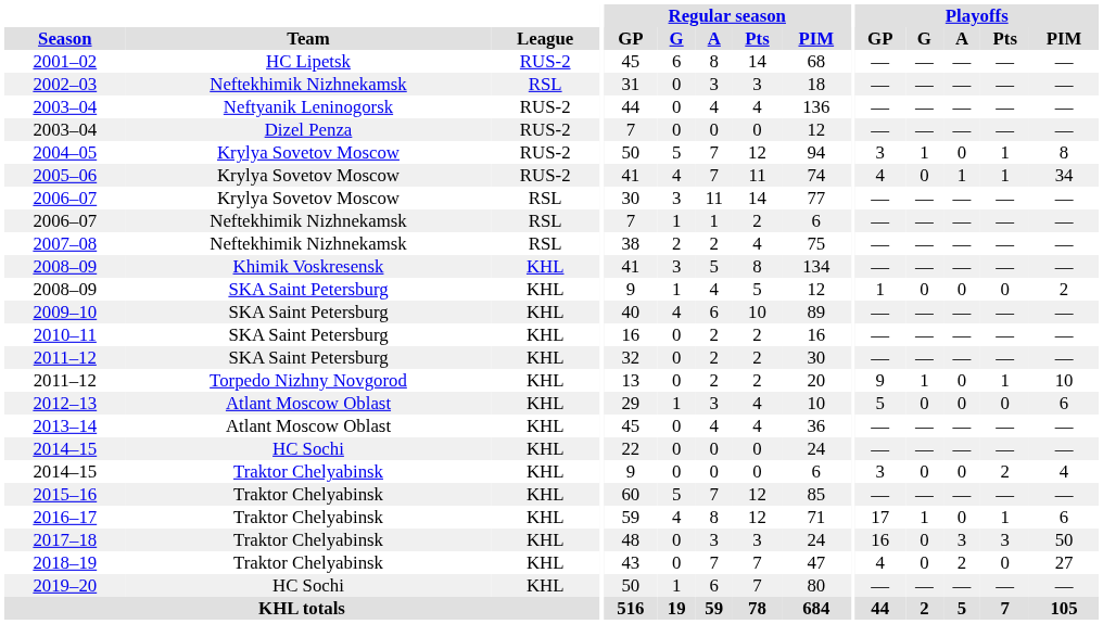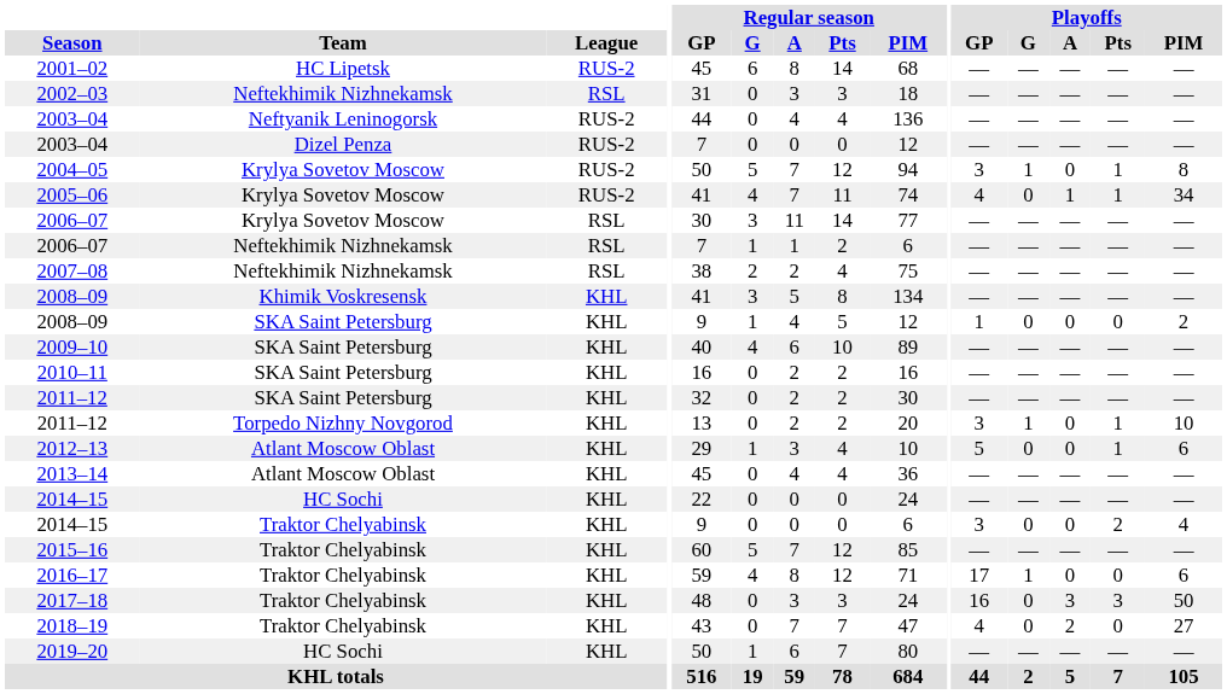 <table border="0" cellpadding="1" cellspacing="0" style="text-align:center; width:60em">
 <tr bgcolor="#e0e0e0">
 <th colspan="3" bgcolor="#ffffff"></th>
 <th rowspan="99" bgcolor="#ffffff"></th>
 <th colspan="5"><a href='#'>Regular season</a></th>
 <th rowspan="99" bgcolor="#ffffff"></th>
 <th colspan="5"><a href='#'>Playoffs</a></th>
 </tr>
 <tr bgcolor="#e0e0e0">
 <th><a href='#'>Season</a></th>
 <th>Team</th>
 <th>League</th>
 <th>GP</th>
 <th><a href='#'>G</a></th>
 <th><a href='#'>A</a></th>
 <th><a href='#'>Pts</a></th>
 <th><a href='#'>PIM</a></th>
 <th>GP</th>
 <th>G</th>
 <th>A</th>
 <th>Pts</th>
 <th>PIM</th>
 </tr>
 <tr>
 <td><a href='#'>2001–02</a></td>
 <td><a href='#'>HC Lipetsk</a></td>
 <td><a href='#'>RUS-2</a></td>
 <td>45</td>
 <td>6</td>
 <td>8</td>
 <td>14</td>
 <td>68</td>
 <td>—</td>
 <td>—</td>
 <td>—</td>
 <td>—</td>
 <td>—</td>
 </tr>
 <tr style="background-color:#f0f0f0">
 <td><a href='#'>2002–03</a></td>
 <td><a href='#'>Neftekhimik Nizhnekamsk</a></td>
 <td><a href='#'>RSL</a></td>
 <td>31</td>
 <td>0</td>
 <td>3</td>
 <td>3</td>
 <td>18</td>
 <td>—</td>
 <td>—</td>
 <td>—</td>
 <td>—</td>
 <td>—</td>
 </tr>
 <tr>
 <td><a href='#'>2003–04</a></td>
 <td><a href='#'>Neftyanik Leninogorsk</a></td>
 <td>RUS-2</td>
 <td>44</td>
 <td>0</td>
 <td>4</td>
 <td>4</td>
 <td>136</td>
 <td>—</td>
 <td>—</td>
 <td>—</td>
 <td>—</td>
 <td>—</td>
 </tr>
 <tr style="background-color:#f0f0f0">
 <td>2003–04</td>
 <td><a href='#'>Dizel Penza</a></td>
 <td>RUS-2</td>
 <td>7</td>
 <td>0</td>
 <td>0</td>
 <td>0</td>
 <td>12</td>
 <td>—</td>
 <td>—</td>
 <td>—</td>
 <td>—</td>
 <td>—</td>
 </tr>
 <tr>
 <td><a href='#'>2004–05</a></td>
 <td><a href='#'>Krylya Sovetov Moscow</a></td>
 <td>RUS-2</td>
 <td>50</td>
 <td>5</td>
 <td>7</td>
 <td>12</td>
 <td>94</td>
 <td>3</td>
 <td>1</td>
 <td>0</td>
 <td>1</td>
 <td>8</td>
 </tr>
 <tr style="background-color:#f0f0f0">
 <td><a href='#'>2005–06</a></td>
 <td>Krylya Sovetov Moscow</td>
 <td>RUS-2</td>
 <td>41</td>
 <td>4</td>
 <td>7</td>
 <td>11</td>
 <td>74</td>
 <td>4</td>
 <td>0</td>
 <td>1</td>
 <td>1</td>
 <td>34</td>
 </tr>
 <tr>
 <td><a href='#'>2006–07</a></td>
 <td>Krylya Sovetov Moscow</td>
 <td>RSL</td>
 <td>30</td>
 <td>3</td>
 <td>11</td>
 <td>14</td>
 <td>77</td>
 <td>—</td>
 <td>—</td>
 <td>—</td>
 <td>—</td>
 <td>—</td>
 </tr>
 <tr style="background-color:#f0f0f0">
 <td>2006–07</td>
 <td>Neftekhimik Nizhnekamsk</td>
 <td>RSL</td>
 <td>7</td>
 <td>1</td>
 <td>1</td>
 <td>2</td>
 <td>6</td>
 <td>—</td>
 <td>—</td>
 <td>—</td>
 <td>—</td>
 <td>—</td>
 </tr>
 <tr>
 <td><a href='#'>2007–08</a></td>
 <td>Neftekhimik Nizhnekamsk</td>
 <td>RSL</td>
 <td>38</td>
 <td>2</td>
 <td>2</td>
 <td>4</td>
 <td>75</td>
 <td>—</td>
 <td>—</td>
 <td>—</td>
 <td>—</td>
 <td>—</td>
 </tr>
 <tr style="background-color:#f0f0f0">
 <td><a href='#'>2008–09</a></td>
 <td><a href='#'>Khimik Voskresensk</a></td>
 <td><a href='#'>KHL</a></td>
 <td>41</td>
 <td>3</td>
 <td>5</td>
 <td>8</td>
 <td>134</td>
 <td>—</td>
 <td>—</td>
 <td>—</td>
 <td>—</td>
 <td>—</td>
 </tr>
 <tr>
 <td>2008–09</td>
 <td><a href='#'>SKA Saint Petersburg</a></td>
 <td>KHL</td>
 <td>9</td>
 <td>1</td>
 <td>4</td>
 <td>5</td>
 <td>12</td>
 <td>1</td>
 <td>0</td>
 <td>0</td>
 <td>0</td>
 <td>2</td>
 </tr>
 <tr style="background-color:#f0f0f0">
 <td><a href='#'>2009–10</a></td>
 <td>SKA Saint Petersburg</td>
 <td>KHL</td>
 <td>40</td>
 <td>4</td>
 <td>6</td>
 <td>10</td>
 <td>89</td>
 <td>—</td>
 <td>—</td>
 <td>—</td>
 <td>—</td>
 <td>—</td>
 </tr>
 <tr>
 <td><a href='#'>2010–11</a></td>
 <td>SKA Saint Petersburg</td>
 <td>KHL</td>
 <td>16</td>
 <td>0</td>
 <td>2</td>
 <td>2</td>
 <td>16</td>
 <td>—</td>
 <td>—</td>
 <td>—</td>
 <td>—</td>
 <td>—</td>
 </tr>
 <tr style="background-color:#f0f0f0">
 <td><a href='#'>2011–12</a></td>
 <td>SKA Saint Petersburg</td>
 <td>KHL</td>
 <td>32</td>
 <td>0</td>
 <td>2</td>
 <td>2</td>
 <td>30</td>
 <td>—</td>
 <td>—</td>
 <td>—</td>
 <td>—</td>
 <td>—</td>
 </tr>
 <tr>
 <td>2011–12</td>
 <td><a href='#'>Torpedo Nizhny Novgorod</a></td>
 <td>KHL</td>
 <td>13</td>
 <td>0</td>
 <td>2</td>
 <td>2</td>
 <td>20</td>
-<td>9</td>
+<td>3</td>
 <td>1</td>
 <td>0</td>
 <td>1</td>
 <td>10</td>
 </tr>
 <tr style="background-color:#f0f0f0">
 <td><a href='#'>2012–13</a></td>
 <td><a href='#'>Atlant Moscow Oblast</a></td>
 <td>KHL</td>
 <td>29</td>
 <td>1</td>
 <td>3</td>
 <td>4</td>
 <td>10</td>
 <td>5</td>
 <td>0</td>
 <td>0</td>
-<td>0</td>
+<td>1</td>
 <td>6</td>
 </tr>
 <tr>
 <td><a href='#'>2013–14</a></td>
 <td>Atlant Moscow Oblast</td>
 <td>KHL</td>
 <td>45</td>
 <td>0</td>
 <td>4</td>
 <td>4</td>
 <td>36</td>
 <td>—</td>
 <td>—</td>
 <td>—</td>
 <td>—</td>
 <td>—</td>
 </tr>
 <tr style="background-color:#f0f0f0">
 <td><a href='#'>2014–15</a></td>
 <td><a href='#'>HC Sochi</a></td>
 <td>KHL</td>
 <td>22</td>
 <td>0</td>
 <td>0</td>
 <td>0</td>
 <td>24</td>
 <td>—</td>
 <td>—</td>
 <td>—</td>
 <td>—</td>
 <td>—</td>
 </tr>
 <tr>
 <td>2014–15</td>
 <td><a href='#'>Traktor Chelyabinsk</a></td>
 <td>KHL</td>
 <td>9</td>
 <td>0</td>
 <td>0</td>
 <td>0</td>
 <td>6</td>
 <td>3</td>
 <td>0</td>
 <td>0</td>
 <td>2</td>
 <td>4</td>
 </tr>
 <tr style="background-color:#f0f0f0">
 <td><a href='#'>2015–16</a></td>
 <td>Traktor Chelyabinsk</td>
 <td>KHL</td>
 <td>60</td>
 <td>5</td>
 <td>7</td>
 <td>12</td>
 <td>85</td>
 <td>—</td>
 <td>—</td>
 <td>—</td>
 <td>—</td>
 <td>—</td>
 </tr>
 <tr>
 <td><a href='#'>2016–17</a></td>
 <td>Traktor Chelyabinsk</td>
 <td>KHL</td>
 <td>59</td>
 <td>4</td>
 <td>8</td>
 <td>12</td>
 <td>71</td>
 <td>17</td>
 <td>1</td>
 <td>0</td>
-<td>1</td>
+<td>0</td>
 <td>6</td>
 </tr>
 <tr style="background-color:#f0f0f0">
 <td><a href='#'>2017–18</a></td>
 <td>Traktor Chelyabinsk</td>
 <td>KHL</td>
 <td>48</td>
 <td>0</td>
 <td>3</td>
 <td>3</td>
 <td>24</td>
 <td>16</td>
 <td>0</td>
 <td>3</td>
 <td>3</td>
 <td>50</td>
 </tr>
 <tr>
 <td><a href='#'>2018–19</a></td>
 <td>Traktor Chelyabinsk</td>
 <td>KHL</td>
 <td>43</td>
 <td>0</td>
 <td>7</td>
 <td>7</td>
 <td>47</td>
 <td>4</td>
 <td>0</td>
 <td>2</td>
 <td>0</td>
 <td>27</td>
 </tr>
 <tr style="background-color:#f0f0f0">
 <td><a href='#'>2019–20</a></td>
 <td>HC Sochi</td>
 <td>KHL</td>
 <td>50</td>
 <td>1</td>
 <td>6</td>
 <td>7</td>
 <td>80</td>
 <td>—</td>
 <td>—</td>
 <td>—</td>
 <td>—</td>
 <td>—</td>
 </tr>
 <tr ALIGN="center" bgcolor="#e0e0e0">
 <th colspan="3">KHL totals</th>
 <th>516</th>
 <th>19</th>
 <th>59</th>
 <th>78</th>
 <th>684</th>
 <th>44</th>
 <th>2</th>
 <th>5</th>
 <th>7</th>
 <th>105</th>
 </tr>
 </table>
